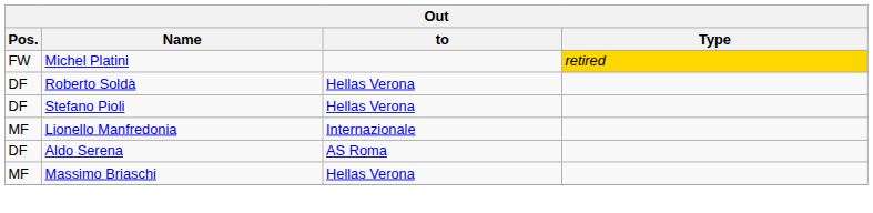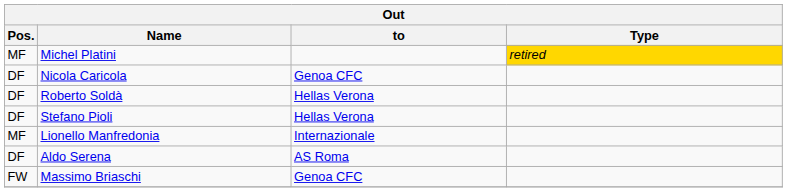 <table class="wikitable" style="font-size:90%;width:99%;">
 <tr>
 <th colspan="4">Out</th>
 </tr>
 <tr>
 <th width=3%>Pos.</th>
 <th width=33%>Name</th>
 <th width=28%>to</th>
 <th width=36%>Type</th>
 </tr>
 <tr>
-<td>FW</td>
+<td>MF</td>
 <td><a href='#'>Michel Platini</a></td>
 <td></td>
 <td style="background: gold;"><em>retired</em></td>
+</tr>
+<tr>
+<td>DF</td>
+<td><a href='#'>Nicola Caricola</a></td>
+<td><a href='#'>Genoa CFC</a></td>
+<td></td>
 </tr>
 <tr>
 <td>DF</td>
 <td><a href='#'>Roberto Soldà</a></td>
 <td><a href='#'>Hellas Verona</a></td>
 <td></td>
 </tr>
 <tr>
 <td>DF</td>
 <td><a href='#'>Stefano Pioli</a></td>
 <td><a href='#'>Hellas Verona</a></td>
 <td></td>
 </tr>
 <tr>
 <td>MF</td>
 <td><a href='#'>Lionello Manfredonia</a></td>
 <td><a href='#'>Internazionale</a></td>
 <td></td>
 </tr>
 <tr>
 <td>DF</td>
 <td><a href='#'>Aldo Serena</a></td>
 <td><a href='#'>AS Roma</a></td>
 <td></td>
 </tr>
 <tr>
-<td>MF</td>
+<td>FW</td>
 <td><a href='#'>Massimo Briaschi</a></td>
-<td><a href='#'>Hellas Verona</a></td>
+<td><a href='#'>Genoa CFC</a></td>
 <td></td>
 </tr>
 <tr>
 </tr>
 </table>
